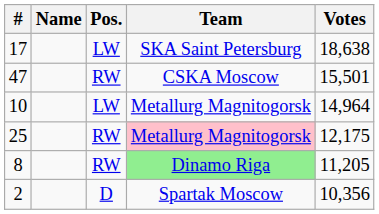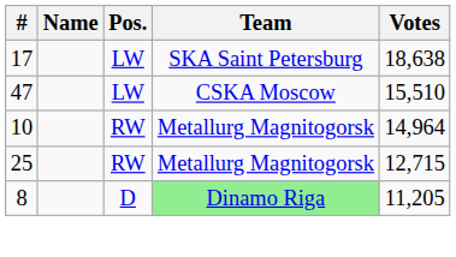 <table class="wikitable sortable" style="text-align:center;" !Number>
 <tr>
 <th>#</th>
 <th>Name</th>
 <th>Pos.</th>
 <th>Team</th>
 <th>Votes</th>
 </tr>
 <tr>
 <td>17</td>
 <td></td>
 <td><a href='#'>LW</a></td>
 <td><a href='#'>SKA Saint Petersburg</a></td>
 <td>18,638</td>
 </tr>
 <tr>
 <td>47</td>
 <td></td>
-<td><a href='#'>RW</a></td>
+<td><a href='#'>LW</a></td>
 <td><a href='#'>CSKA Moscow</a></td>
-<td>15,501</td>
+<td>15,510</td>
 </tr>
 <tr>
 <td>10</td>
 <td></td>
-<td><a href='#'>LW</a></td>
+<td><a href='#'>RW</a></td>
 <td><a href='#'>Metallurg Magnitogorsk</a></td>
 <td>14,964</td>
 </tr>
 <tr>
 <td>25</td>
 <td></td>
 <td><a href='#'>RW</a></td>
-<td style="background: pink;"><a href='#'>Metallurg Magnitogorsk</a></td>
-<td>12,175</td>
+<td><a href='#'>Metallurg Magnitogorsk</a></td>
+<td>12,715</td>
 </tr>
 <tr>
 <td>8</td>
 <td></td>
-<td><a href='#'>RW</a></td>
+<td><a href='#'>D</a></td>
 <td style="background: lightgreen;"><a href='#'>Dinamo Riga</a></td>
 <td>11,205</td>
 </tr>
-<tr>
-<td>2</td>
-<td></td>
-<td><a href='#'>D</a></td>
-<td><a href='#'>Spartak Moscow</a></td>
-<td>10,356</td>
-</tr>
 </table>
